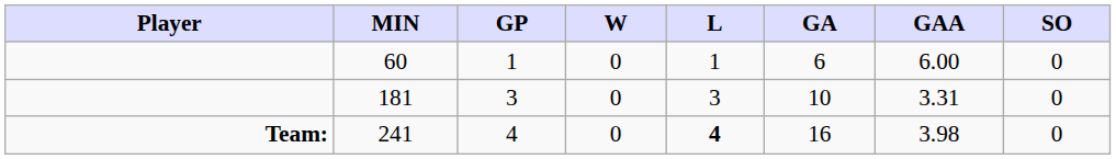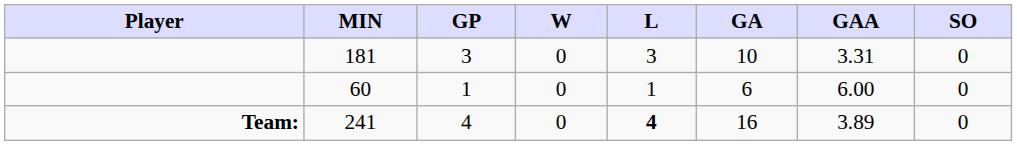 <table style="width:60%;" class="wikitable sortable">
 <tr>
 <th style="background:#ddf; width:10%;">Player</th>
 <th style="width:3%; background:#ddf;" title="Minutes played">MIN</th>
 <th style="width:3%; background:#ddf;" title="Games played in">GP</th>
 <th style="width:3%; background:#ddf;" title="Games played in">W</th>
 <th style="width:3%; background:#ddf;" title="Games played in">L</th>
 <th style="width:3%; background:#ddf;" title="Goals against">GA</th>
 <th style="width:3%; background:#ddf;" title="Goals against average">GAA</th>
 <th style="width:3%; background:#ddf;" title="Shut-outs">SO</th>
 </tr>
 <tr style="text-align:center;">
 <td style="text-align:right;"></td>
+<td>181</td>
+<td>3</td>
+<td>0</td>
+<td>3</td>
+<td>10</td>
+<td>3.31</td>
+<td>0</td>
+</tr>
+<tr style="text-align:center;">
+<td style="text-align:right;"></td>
 <td>60</td>
 <td>1</td>
 <td>0</td>
 <td>1</td>
 <td>6</td>
 <td>6.00</td>
 <td>0</td>
 </tr>
 <tr style="text-align:center;">
-<td style="text-align:right;"></td>
-<td>181</td>
-<td>3</td>
-<td>0</td>
-<td>3</td>
-<td>10</td>
-<td>3.31</td>
-<td>0</td>
-</tr>
-<tr style="text-align:center;">
 <td style="text-align:right;"><strong>Team:</strong></td>
 <td>241</td>
 <td>4</td>
 <td>0</td>
 <td><strong>4</strong></td>
 <td>16</td>
-<td>3.98</td>
+<td>3.89</td>
 <td>0</td>
 </tr>
 </table>
